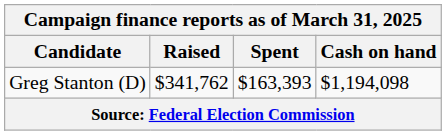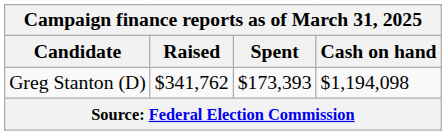 <table class="wikitable sortable">
 <tr>
 <th colspan=4>Campaign finance reports as of March 31, 2025</th>
 </tr>
 <tr style="text-align:center;">
 <th>Candidate</th>
 <th>Raised</th>
 <th>Spent</th>
 <th>Cash on hand</th>
 </tr>
 <tr>
 <td>Greg Stanton (D)</td>
 <td>$341,762</td>
-<td>$163,393</td>
+<td>$173,393</td>
 <td>$1,194,098</td>
 </tr>
 <tr>
 <th colspan="4"><small>Source: <a href='#'>Federal Election Commission</a></small></th>
 </tr>
 </table>
